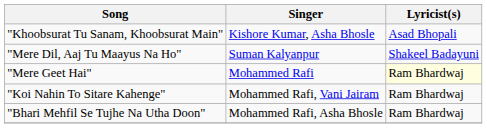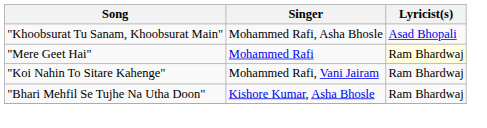 <table class="wikitable">
 <tr>
 <th>Song</th>
 <th>Singer</th>
 <th>Lyricist(s)</th>
 </tr>
 <tr>
 <td>"Khoobsurat Tu Sanam, Khoobsurat Main"</td>
-<td><a href='#'>Kishore Kumar</a>, <a href='#'>Asha Bhosle</a></td>
+<td>Mohammed Rafi, Asha Bhosle</td>
 <td><a href='#'>Asad Bhopali</a></td>
-</tr>
-<tr>
-<td>"Mere Dil, Aaj Tu Maayus Na Ho"</td>
-<td><a href='#'>Suman Kalyanpur</a></td>
-<td><a href='#'>Shakeel Badayuni</a></td>
 </tr>
 <tr>
 <td>"Mere Geet Hai"</td>
 <td><a href='#'>Mohammed Rafi</a></td>
 <td style="background: lightyellow;">Ram Bhardwaj</td>
 </tr>
 <tr>
 <td>"Koi Nahin To Sitare Kahenge"</td>
 <td>Mohammed Rafi, <a href='#'>Vani Jairam</a></td>
 <td>Ram Bhardwaj</td>
 </tr>
 <tr>
 <td>"Bhari Mehfil Se Tujhe Na Utha Doon"</td>
-<td>Mohammed Rafi, Asha Bhosle</td>
+<td><a href='#'>Kishore Kumar</a>, <a href='#'>Asha Bhosle</a></td>
 <td>Ram Bhardwaj</td>
 </tr>
 <tr>
 </tr>
 </table>
